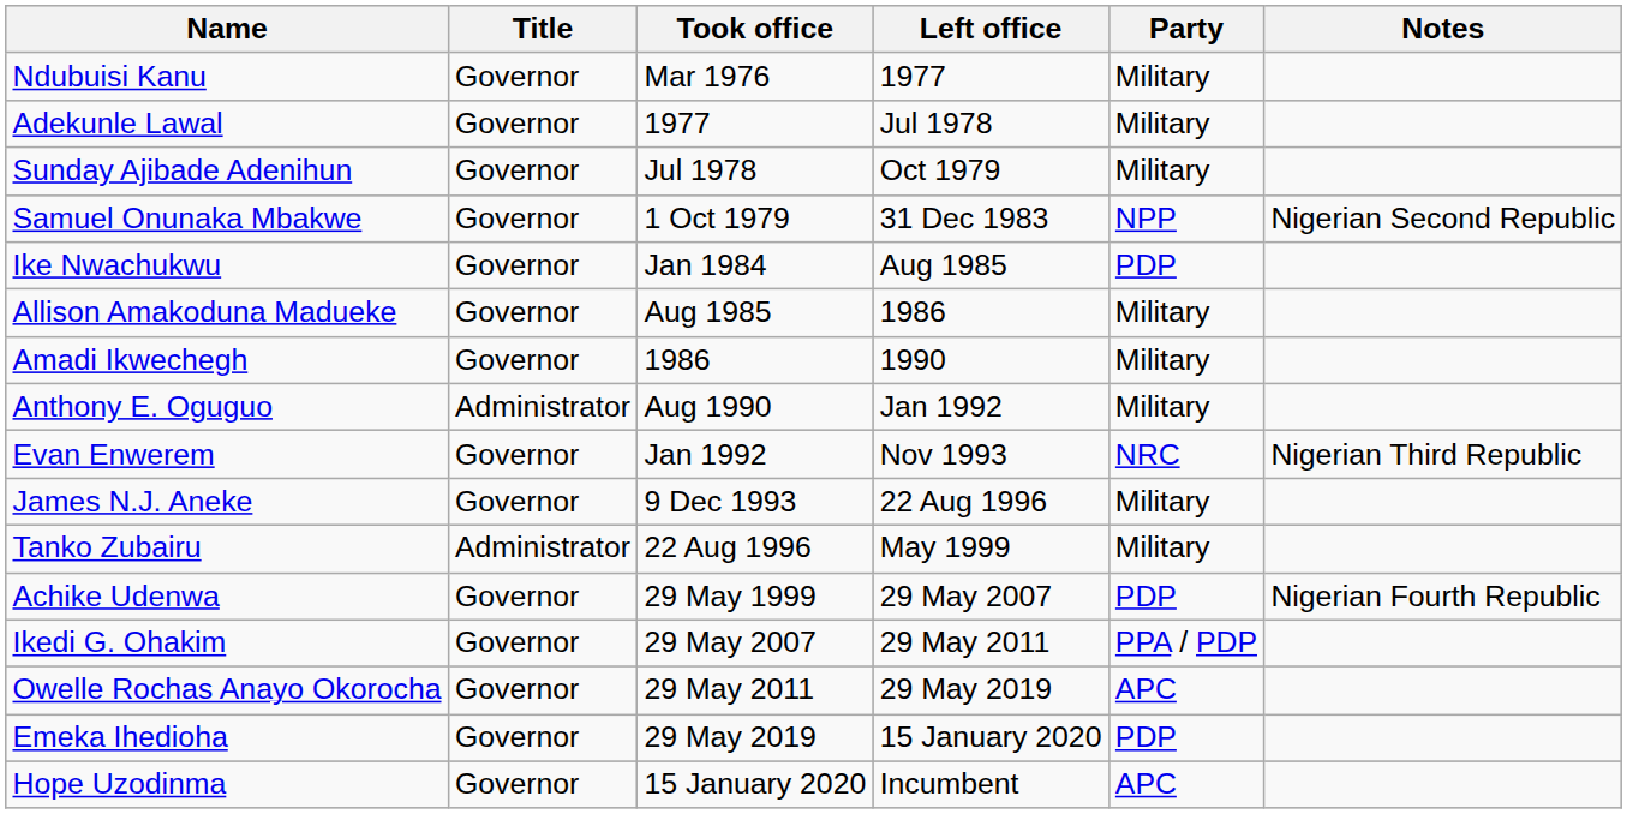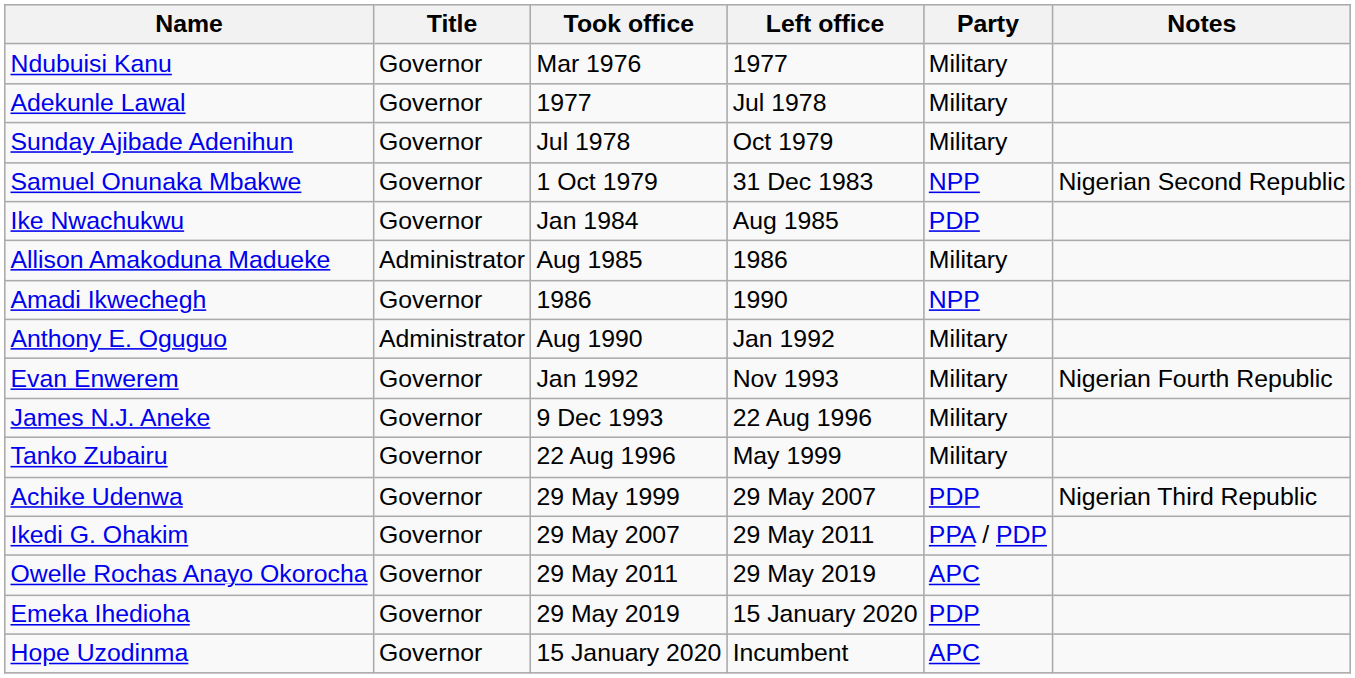 <table class="wikitable" border="1" style="text-align:left">
 <tr>
 <th>Name</th>
 <th>Title</th>
 <th>Took office</th>
 <th>Left office</th>
 <th>Party</th>
 <th>Notes</th>
 </tr>
 <tr -valign="top">
 <td><a href='#'>Ndubuisi Kanu</a></td>
 <td>Governor</td>
 <td>Mar 1976</td>
 <td>1977</td>
 <td>Military</td>
 <td></td>
 </tr>
 <tr -valign="top">
 <td><a href='#'>Adekunle Lawal</a></td>
 <td>Governor</td>
 <td>1977</td>
 <td>Jul 1978</td>
 <td>Military</td>
 <td></td>
 </tr>
 <tr -valign="top">
 <td><a href='#'>Sunday Ajibade Adenihun</a></td>
 <td>Governor</td>
 <td>Jul 1978</td>
 <td>Oct 1979</td>
 <td>Military</td>
 <td></td>
 </tr>
 <tr -valign="top">
 <td><a href='#'>Samuel Onunaka Mbakwe</a></td>
 <td>Governor</td>
 <td>1 Oct 1979</td>
 <td>31 Dec 1983</td>
 <td><a href='#'>NPP</a></td>
 <td>Nigerian Second Republic</td>
 </tr>
 <tr -valign="top">
 <td><a href='#'>Ike Nwachukwu</a></td>
 <td>Governor</td>
 <td>Jan 1984</td>
 <td>Aug 1985</td>
 <td><a href='#'>PDP</a></td>
 <td></td>
 </tr>
 <tr -valign="top">
 <td><a href='#'>Allison Amakoduna Madueke</a></td>
-<td>Governor</td>
+<td>Administrator</td>
 <td>Aug 1985</td>
 <td>1986</td>
 <td>Military</td>
 <td></td>
 </tr>
 <tr -valign="top">
 <td><a href='#'>Amadi Ikwechegh</a></td>
 <td>Governor</td>
 <td>1986</td>
 <td>1990</td>
-<td>Military</td>
+<td><a href='#'>NPP</a></td>
 <td></td>
 </tr>
 <tr -valign="top">
 <td><a href='#'>Anthony E. Oguguo</a></td>
 <td>Administrator</td>
 <td>Aug 1990</td>
 <td>Jan 1992</td>
 <td>Military</td>
 <td></td>
 </tr>
 <tr -valign="top">
 <td><a href='#'>Evan Enwerem</a></td>
 <td>Governor</td>
 <td>Jan 1992</td>
 <td>Nov 1993</td>
-<td><a href='#'>NRC</a></td>
-<td>Nigerian Third Republic</td>
+<td>Military</td>
+<td>Nigerian Fourth Republic</td>
 </tr>
 <tr -valign="top">
 <td><a href='#'>James N.J. Aneke</a></td>
 <td>Governor</td>
 <td>9 Dec 1993</td>
 <td>22 Aug 1996</td>
 <td>Military</td>
 <td></td>
 </tr>
 <tr -valign="top">
 <td><a href='#'>Tanko Zubairu</a></td>
-<td>Administrator</td>
+<td>Governor</td>
 <td>22 Aug 1996</td>
 <td>May 1999</td>
 <td>Military</td>
 <td></td>
 </tr>
 <tr -valign="top">
 <td><a href='#'>Achike Udenwa</a></td>
 <td>Governor</td>
 <td>29 May 1999</td>
 <td>29 May 2007</td>
 <td><a href='#'>PDP</a></td>
-<td>Nigerian Fourth Republic</td>
+<td>Nigerian Third Republic</td>
 </tr>
 <tr -valign="top">
 <td><a href='#'>Ikedi G. Ohakim</a></td>
 <td>Governor</td>
 <td>29 May 2007</td>
 <td>29 May 2011</td>
 <td><a href='#'>PPA</a> / <a href='#'>PDP</a></td>
 <td></td>
 </tr>
 <tr -valign="top">
 <td><a href='#'>Owelle Rochas Anayo Okorocha</a></td>
 <td>Governor</td>
 <td>29 May 2011</td>
 <td>29 May 2019</td>
 <td><a href='#'>APC</a></td>
 <td></td>
 </tr>
 <tr>
 <td><a href='#'>Emeka Ihedioha</a></td>
 <td>Governor</td>
 <td>29 May 2019</td>
 <td>15 January 2020</td>
 <td><a href='#'>PDP</a></td>
 <td></td>
 </tr>
 <tr -valign="top">
 <td><a href='#'>Hope Uzodinma</a></td>
 <td>Governor</td>
 <td>15 January 2020</td>
 <td>Incumbent</td>
 <td><a href='#'>APC</a></td>
 <td></td>
 </tr>
 </table>
